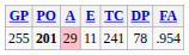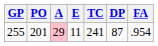 <table class="wikitable">
 <tr>
 <th><a href='#'>GP</a></th>
 <th><a href='#'>PO</a></th>
 <th><a href='#'>A</a></th>
 <th><a href='#'>E</a></th>
 <th><a href='#'>TC</a></th>
 <th><a href='#'>DP</a></th>
 <th><a href='#'>FA</a></th>
 </tr>
 <tr align=center>
 <td>255</td>
-<td><strong>201</strong></td>
+<td>201</td>
 <td style="background: pink;">29</td>
 <td>11</td>
 <td>241</td>
-<td>78</td>
+<td>87</td>
 <td>.954</td>
 </tr>
 </table>
